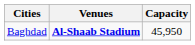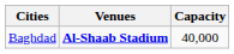 <table class="wikitable">
 <tr>
 <th>Cities</th>
 <th>Venues</th>
 <th>Capacity</th>
 </tr>
 <tr>
 <td rowspan=2><a href='#'>Baghdad</a></td>
 <td><strong><a href='#'>Al-Shaab Stadium</a></strong></td>
-<td align="center">45,950</td>
+<td align="center">40,000</td>
 </tr>
 </table>
